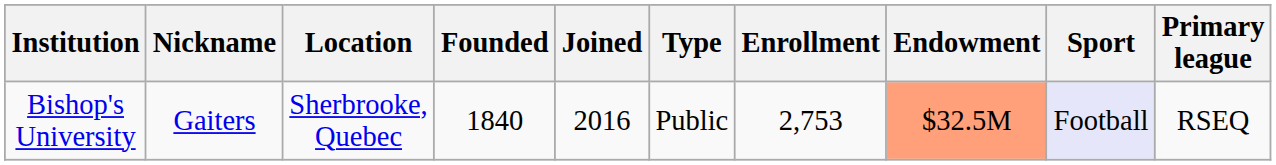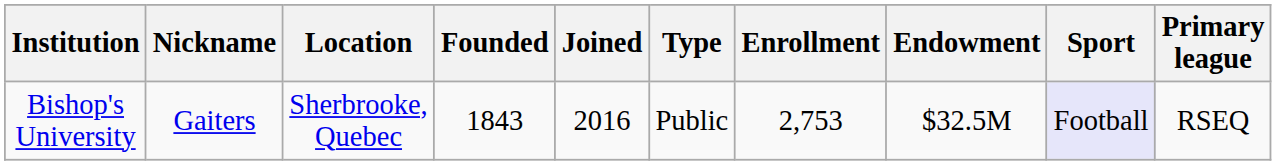 <table class="wikitable sortable" style="text-align:center;">
 <tr>
 <th>Institution</th>
 <th>Nickname</th>
 <th>Location</th>
 <th>Founded</th>
 <th>Joined</th>
 <th>Type</th>
 <th>Enrollment</th>
 <th>Endowment</th>
 <th>Sport</th>
 <th>Primary league</th>
 </tr>
 <tr>
 <td><a href='#'>Bishop's University</a></td>
 <td><a href='#'>Gaiters</a></td>
 <td><a href='#'>Sherbrooke, Quebec</a></td>
-<td>1840</td>
+<td>1843</td>
 <td>2016</td>
 <td>Public</td>
 <td>2,753</td>
-<td style="background: lightsalmon;">$32.5M</td>
+<td>$32.5M</td>
 <td style="background: lavender;">Football</td>
 <td>RSEQ</td>
 </tr>
 </table>
